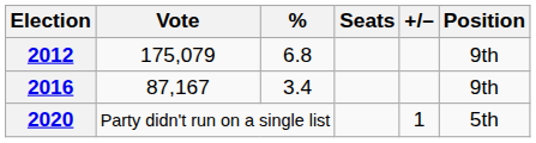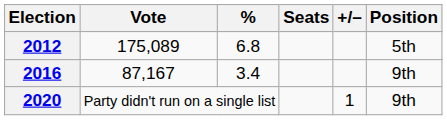 <table class="wikitable" style="text-align: center;">
 <tr>
 <th>Election</th>
 <th>Vote</th>
 <th>%</th>
 <th>Seats</th>
 <th>+/–</th>
 <th>Position</th>
 </tr>
 <tr>
 <th><a href='#'>2012</a></th>
-<td>175,079</td>
+<td>175,089</td>
 <td>6.8</td>
 <td></td>
 <td></td>
-<td>9th</td>
+<td>5th</td>
 </tr>
 <tr>
 <th><a href='#'>2016</a></th>
 <td>87,167</td>
 <td>3.4</td>
 <td></td>
 <td></td>
 <td>9th</td>
 </tr>
 <tr>
 <th><a href='#'>2020</a></th>
 <td colspan=2><small>Party didn't run on a single list</small></td>
 <td></td>
 <td> 1</td>
-<td>5th</td>
+<td>9th</td>
 </tr>
 </table>
